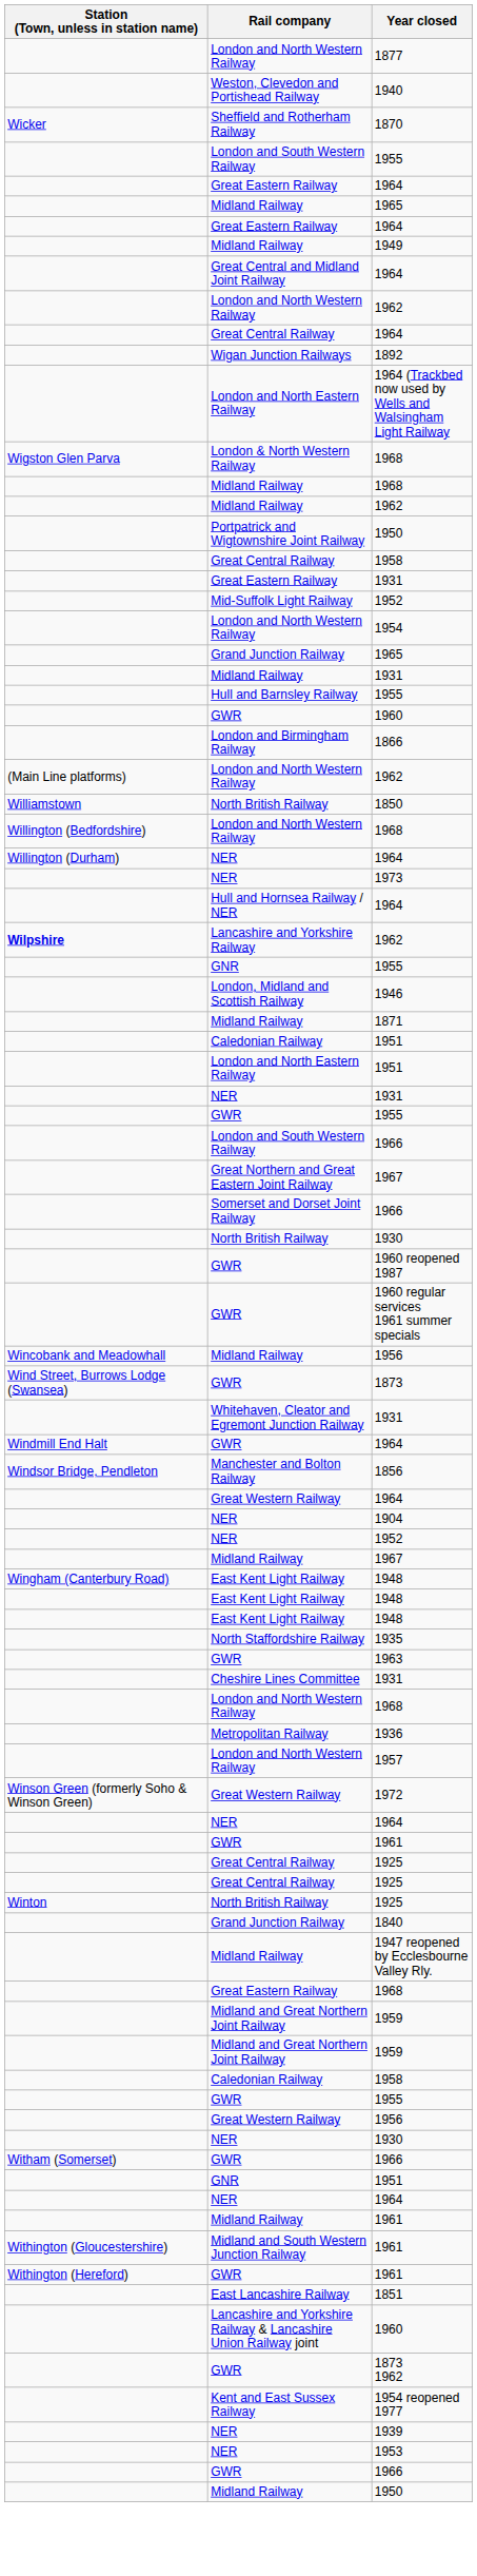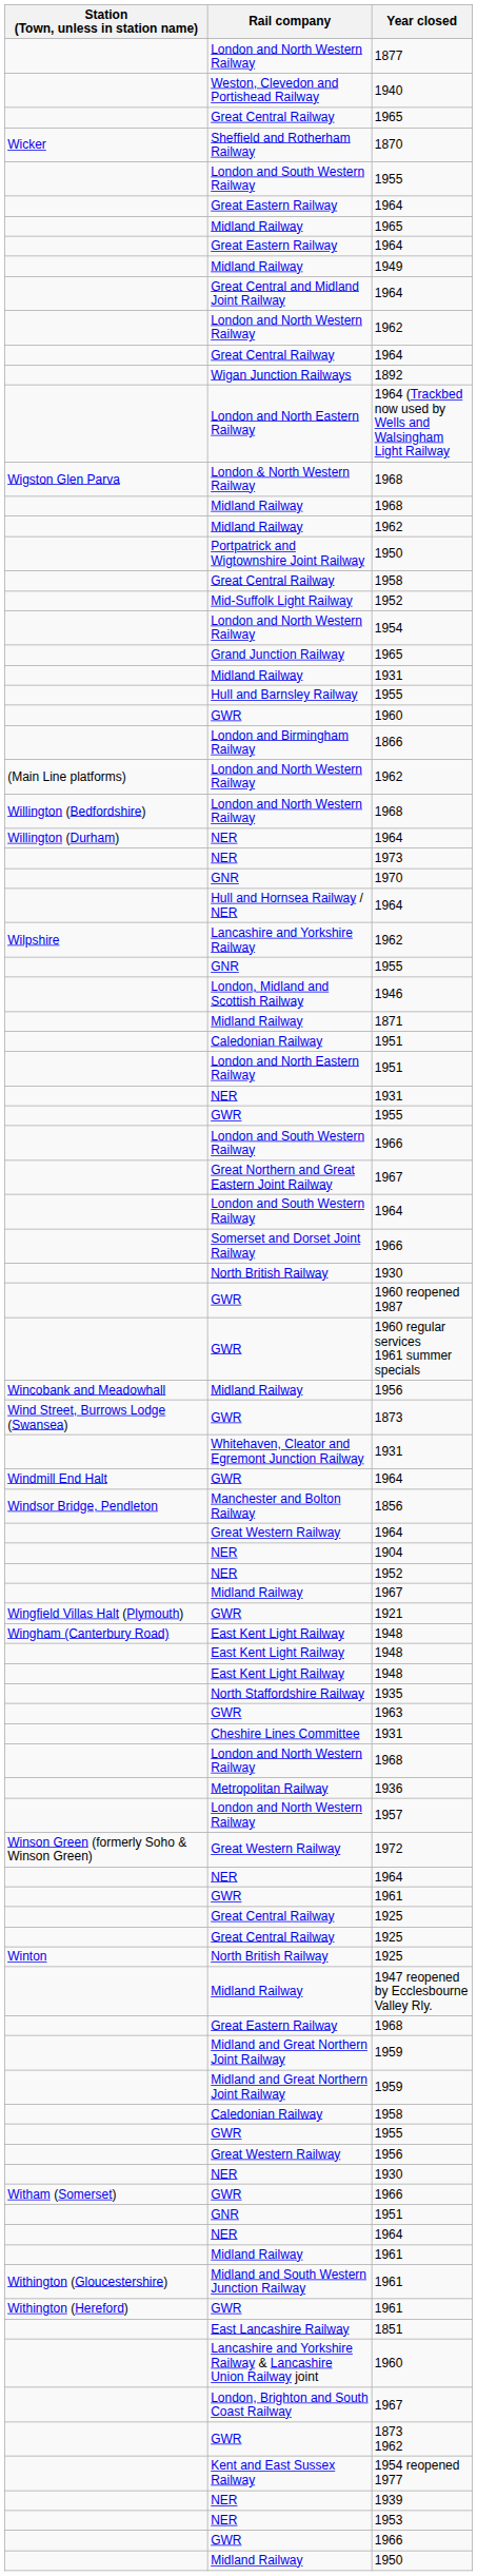 <table class="wikitable sortable">
 <tr>
 <th style="width:250px">Station<br>(Town, unless in station name)</th>
 <th style="width:200px">Rail company</th>
 <th style="width:120px">Year closed</th>
 </tr>
 <tr>
 <td></td>
 <td><a href='#'>London and North Western Railway</a></td>
 <td>1877</td>
 </tr>
 <tr>
 <td></td>
 <td><a href='#'>Weston, Clevedon and Portishead Railway</a></td>
 <td>1940</td>
+</tr>
+<tr>
+<td></td>
+<td><a href='#'>Great Central Railway</a></td>
+<td>1965</td>
 </tr>
 <tr>
 <td><a href='#'>Wicker</a></td>
 <td><a href='#'>Sheffield and Rotherham Railway</a></td>
 <td>1870</td>
 </tr>
 <tr>
 <td></td>
 <td><a href='#'>London and South Western Railway</a></td>
 <td>1955</td>
 </tr>
 <tr>
 <td></td>
 <td><a href='#'>Great Eastern Railway</a></td>
 <td>1964</td>
 </tr>
 <tr>
 <td></td>
 <td><a href='#'>Midland Railway</a></td>
 <td>1965</td>
 </tr>
 <tr>
 <td></td>
 <td><a href='#'>Great Eastern Railway</a></td>
 <td>1964</td>
 </tr>
 <tr>
 <td></td>
 <td><a href='#'>Midland Railway</a></td>
 <td>1949</td>
 </tr>
 <tr>
 <td></td>
 <td><a href='#'>Great Central and Midland Joint Railway</a></td>
 <td>1964</td>
 </tr>
 <tr>
 <td></td>
 <td><a href='#'>London and North Western Railway</a></td>
 <td>1962</td>
 </tr>
 <tr>
 <td></td>
 <td><a href='#'>Great Central Railway</a></td>
 <td>1964</td>
 </tr>
 <tr>
 <td></td>
 <td><a href='#'>Wigan Junction Railways</a></td>
 <td>1892</td>
 </tr>
 <tr>
 <td></td>
 <td><a href='#'>London and North Eastern Railway</a></td>
 <td>1964 (<a href='#'>Trackbed</a> now used by <a href='#'>Wells and Walsingham Light Railway</a></td>
 </tr>
 <tr>
 <td><a href='#'>Wigston Glen Parva</a></td>
 <td><a href='#'>London & North Western Railway</a></td>
 <td>1968</td>
 </tr>
 <tr>
 <td></td>
 <td><a href='#'>Midland Railway</a></td>
 <td>1968</td>
 </tr>
 <tr>
 <td></td>
 <td><a href='#'>Midland Railway</a></td>
 <td>1962</td>
 </tr>
 <tr>
 <td></td>
 <td><a href='#'>Portpatrick and Wigtownshire Joint Railway</a></td>
 <td>1950</td>
 </tr>
 <tr>
 <td></td>
 <td><a href='#'>Great Central Railway</a></td>
 <td>1958</td>
 </tr>
 <tr>
 <td></td>
-<td><a href='#'>Great Eastern Railway</a></td>
-<td>1931</td>
-</tr>
-<tr>
-<td></td>
 <td><a href='#'>Mid-Suffolk Light Railway</a></td>
 <td>1952</td>
 </tr>
 <tr>
 <td></td>
 <td><a href='#'>London and North Western Railway</a></td>
 <td>1954</td>
 </tr>
 <tr>
 <td></td>
 <td><a href='#'>Grand Junction Railway</a></td>
 <td>1965</td>
 </tr>
 <tr>
 <td></td>
 <td><a href='#'>Midland Railway</a></td>
 <td>1931</td>
 </tr>
 <tr>
 <td></td>
 <td><a href='#'>Hull and Barnsley Railway</a></td>
 <td>1955</td>
 </tr>
 <tr>
 <td></td>
 <td><a href='#'>GWR</a></td>
 <td>1960</td>
 </tr>
 <tr>
 <td></td>
 <td><a href='#'>London and Birmingham Railway</a></td>
 <td>1866</td>
 </tr>
 <tr>
 <td> (Main Line platforms)</td>
 <td><a href='#'>London and North Western Railway</a></td>
 <td>1962</td>
 </tr>
 <tr>
-<td><a href='#'>Williamstown</a></td>
-<td><a href='#'>North British Railway</a></td>
-<td>1850</td>
-</tr>
-<tr>
 <td><a href='#'>Willington</a> (<a href='#'>Bedfordshire</a>)</td>
 <td><a href='#'>London and North Western Railway</a></td>
 <td>1968</td>
 </tr>
 <tr>
 <td><a href='#'>Willington</a> (<a href='#'>Durham</a>)</td>
 <td><a href='#'>NER</a></td>
 <td>1964</td>
 </tr>
 <tr>
 <td></td>
 <td><a href='#'>NER</a></td>
 <td>1973</td>
 </tr>
 <tr>
 <td></td>
+<td><a href='#'>GNR</a></td>
+<td>1970</td>
+</tr>
+<tr>
+<td></td>
 <td><a href='#'>Hull and Hornsea Railway</a> / <a href='#'>NER</a></td>
 <td>1964</td>
 </tr>
 <tr>
-<td><strong><a href='#'>Wilpshire</a></strong></td>
+<td><a href='#'>Wilpshire</a></td>
 <td><a href='#'>Lancashire and Yorkshire Railway</a></td>
 <td>1962</td>
 </tr>
 <tr>
 <td></td>
 <td><a href='#'>GNR</a></td>
 <td>1955</td>
 </tr>
 <tr>
 <td></td>
 <td><a href='#'>London, Midland and Scottish Railway</a></td>
 <td>1946</td>
 </tr>
 <tr>
 <td></td>
 <td><a href='#'>Midland Railway</a></td>
 <td>1871</td>
 </tr>
 <tr>
 <td></td>
 <td><a href='#'>Caledonian Railway</a></td>
 <td>1951</td>
 </tr>
 <tr>
 <td></td>
 <td><a href='#'>London and North Eastern Railway</a></td>
 <td>1951</td>
 </tr>
 <tr>
 <td></td>
 <td><a href='#'>NER</a></td>
 <td>1931</td>
 </tr>
 <tr>
 <td></td>
 <td><a href='#'>GWR</a></td>
 <td>1955</td>
 </tr>
 <tr>
 <td></td>
 <td><a href='#'>London and South Western Railway</a></td>
 <td>1966</td>
 </tr>
 <tr>
 <td></td>
 <td><a href='#'>Great Northern and Great Eastern Joint Railway</a></td>
 <td>1967</td>
+</tr>
+<tr>
+<td></td>
+<td><a href='#'>London and South Western Railway</a></td>
+<td>1964</td>
 </tr>
 <tr>
 <td></td>
 <td><a href='#'>Somerset and Dorset Joint Railway</a></td>
 <td>1966</td>
 </tr>
 <tr>
 <td></td>
 <td><a href='#'>North British Railway</a></td>
 <td>1930</td>
 </tr>
 <tr>
 <td></td>
 <td><a href='#'>GWR</a></td>
 <td>1960 reopened 1987</td>
 </tr>
 <tr>
 <td></td>
 <td><a href='#'>GWR</a></td>
 <td>1960 regular services<br> 1961 summer specials</td>
 </tr>
 <tr>
 <td><a href='#'>Wincobank and Meadowhall</a></td>
 <td><a href='#'>Midland Railway</a></td>
 <td>1956</td>
 </tr>
 <tr>
 <td><a href='#'>Wind Street, Burrows Lodge</a> (<a href='#'>Swansea</a>)</td>
 <td><a href='#'>GWR</a></td>
 <td>1873</td>
 </tr>
 <tr>
 <td></td>
 <td><a href='#'>Whitehaven, Cleator and Egremont Junction Railway</a></td>
 <td>1931</td>
 </tr>
 <tr>
 <td><a href='#'>Windmill End Halt</a></td>
 <td><a href='#'>GWR</a></td>
 <td>1964</td>
 </tr>
 <tr>
 <td><a href='#'>Windsor Bridge, Pendleton</a></td>
 <td><a href='#'>Manchester and Bolton Railway</a></td>
 <td>1856</td>
 </tr>
 <tr>
 <td></td>
 <td><a href='#'>Great Western Railway</a></td>
 <td>1964</td>
 </tr>
 <tr>
 <td></td>
 <td><a href='#'>NER</a></td>
 <td>1904</td>
 </tr>
 <tr>
 <td></td>
 <td><a href='#'>NER</a></td>
 <td>1952</td>
 </tr>
 <tr>
 <td></td>
 <td><a href='#'>Midland Railway</a></td>
 <td>1967</td>
+</tr>
+<tr>
+<td><a href='#'>Wingfield Villas Halt</a> (<a href='#'>Plymouth</a>)</td>
+<td><a href='#'>GWR</a></td>
+<td>1921</td>
 </tr>
 <tr>
 <td><a href='#'>Wingham (Canterbury Road)</a></td>
 <td><a href='#'>East Kent Light Railway</a></td>
 <td>1948</td>
 </tr>
 <tr>
 <td></td>
 <td><a href='#'>East Kent Light Railway</a></td>
 <td>1948</td>
 </tr>
 <tr>
 <td></td>
 <td><a href='#'>East Kent Light Railway</a></td>
 <td>1948</td>
 </tr>
 <tr>
 <td></td>
 <td><a href='#'>North Staffordshire Railway</a></td>
 <td>1935</td>
 </tr>
 <tr>
 <td></td>
 <td><a href='#'>GWR</a></td>
 <td>1963</td>
 </tr>
 <tr>
 <td></td>
 <td><a href='#'>Cheshire Lines Committee</a></td>
 <td>1931</td>
 </tr>
 <tr>
 <td></td>
 <td><a href='#'>London and North Western Railway</a></td>
 <td>1968</td>
 </tr>
 <tr>
 <td></td>
 <td><a href='#'>Metropolitan Railway</a></td>
 <td>1936</td>
 </tr>
 <tr>
 <td></td>
 <td><a href='#'>London and North Western Railway</a></td>
 <td>1957</td>
 </tr>
 <tr>
 <td><a href='#'>Winson Green</a> (formerly Soho & Winson Green)</td>
 <td><a href='#'>Great Western Railway</a></td>
 <td>1972</td>
 </tr>
 <tr>
 <td></td>
 <td><a href='#'>NER</a></td>
 <td>1964</td>
 </tr>
 <tr>
 <td></td>
 <td><a href='#'>GWR</a></td>
 <td>1961</td>
 </tr>
 <tr>
 <td></td>
 <td><a href='#'>Great Central Railway</a></td>
 <td>1925</td>
 </tr>
 <tr>
 <td></td>
 <td><a href='#'>Great Central Railway</a></td>
 <td>1925</td>
 </tr>
 <tr>
 <td><a href='#'>Winton</a></td>
 <td><a href='#'>North British Railway</a></td>
 <td>1925</td>
-</tr>
-<tr>
-<td></td>
-<td><a href='#'>Grand Junction Railway</a></td>
-<td>1840</td>
 </tr>
 <tr>
 <td></td>
 <td><a href='#'>Midland Railway</a></td>
 <td>1947 reopened by Ecclesbourne Valley Rly.</td>
 </tr>
 <tr>
 <td></td>
 <td><a href='#'>Great Eastern Railway</a></td>
 <td>1968</td>
 </tr>
 <tr>
 <td></td>
 <td><a href='#'>Midland and Great Northern Joint Railway</a></td>
 <td>1959</td>
 </tr>
 <tr>
 <td></td>
 <td><a href='#'>Midland and Great Northern Joint Railway</a></td>
 <td>1959</td>
 </tr>
 <tr>
 <td></td>
 <td><a href='#'>Caledonian Railway</a></td>
 <td>1958</td>
 </tr>
 <tr>
 <td></td>
 <td><a href='#'>GWR</a></td>
 <td>1955</td>
 </tr>
 <tr>
 <td></td>
 <td><a href='#'>Great Western Railway</a></td>
 <td>1956</td>
 </tr>
 <tr>
 <td></td>
 <td><a href='#'>NER</a></td>
 <td>1930</td>
 </tr>
 <tr>
 <td><a href='#'>Witham</a> (<a href='#'>Somerset</a>)</td>
 <td><a href='#'>GWR</a></td>
 <td>1966</td>
 </tr>
 <tr>
 <td></td>
 <td><a href='#'>GNR</a></td>
 <td>1951</td>
 </tr>
 <tr>
 <td></td>
 <td><a href='#'>NER</a></td>
 <td>1964</td>
 </tr>
 <tr>
 <td></td>
 <td><a href='#'>Midland Railway</a></td>
 <td>1961</td>
 </tr>
 <tr>
 <td><a href='#'>Withington</a> (<a href='#'>Gloucestershire</a>)</td>
 <td><a href='#'>Midland and South Western Junction Railway</a></td>
 <td>1961</td>
 </tr>
 <tr>
 <td><a href='#'>Withington</a> (<a href='#'>Hereford</a>)</td>
 <td><a href='#'>GWR</a></td>
 <td>1961</td>
 </tr>
 <tr>
 <td></td>
 <td><a href='#'>East Lancashire Railway</a></td>
 <td>1851</td>
 </tr>
 <tr>
 <td></td>
 <td><a href='#'>Lancashire and Yorkshire Railway</a> & <a href='#'>Lancashire Union Railway</a> joint</td>
 <td>1960</td>
 </tr>
 <tr>
 <td></td>
+<td><a href='#'>London, Brighton and South Coast Railway</a></td>
+<td>1967</td>
+</tr>
+<tr>
+<td></td>
 <td><a href='#'>GWR</a></td>
 <td>1873<br>1962</td>
 </tr>
 <tr>
 <td></td>
 <td><a href='#'>Kent and East Sussex Railway</a></td>
 <td>1954 reopened 1977</td>
 </tr>
 <tr>
 <td></td>
 <td><a href='#'>NER</a></td>
 <td>1939</td>
 </tr>
 <tr>
 <td></td>
 <td><a href='#'>NER</a></td>
 <td>1953</td>
 </tr>
 <tr>
 <td></td>
 <td><a href='#'>GWR</a></td>
 <td>1966</td>
 </tr>
 <tr>
 <td></td>
 <td><a href='#'>Midland Railway</a></td>
 <td>1950</td>
 </tr>
 </table>
